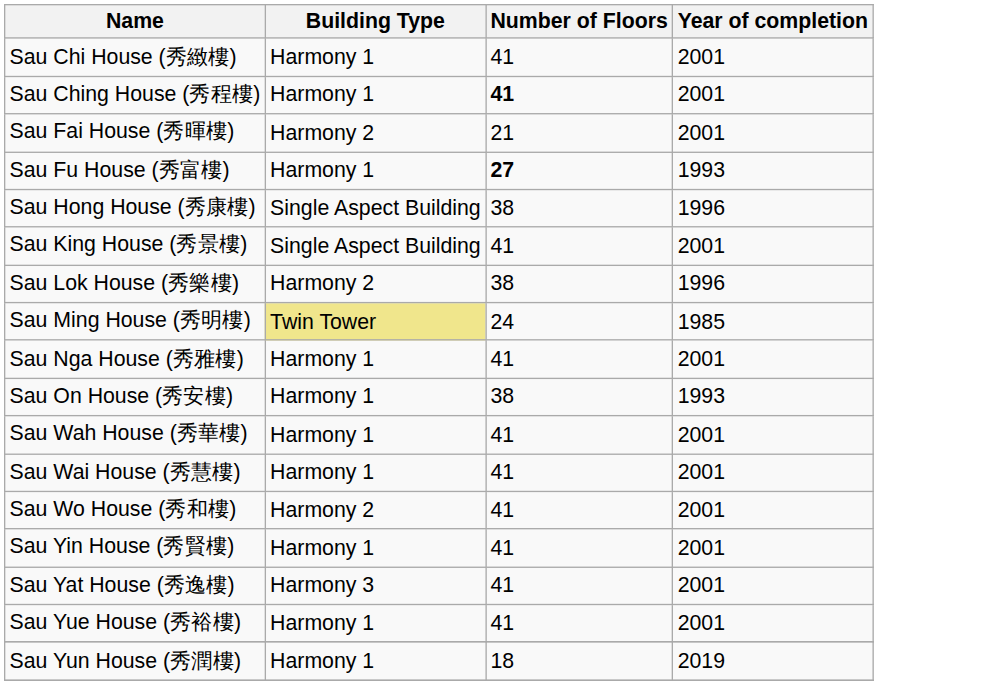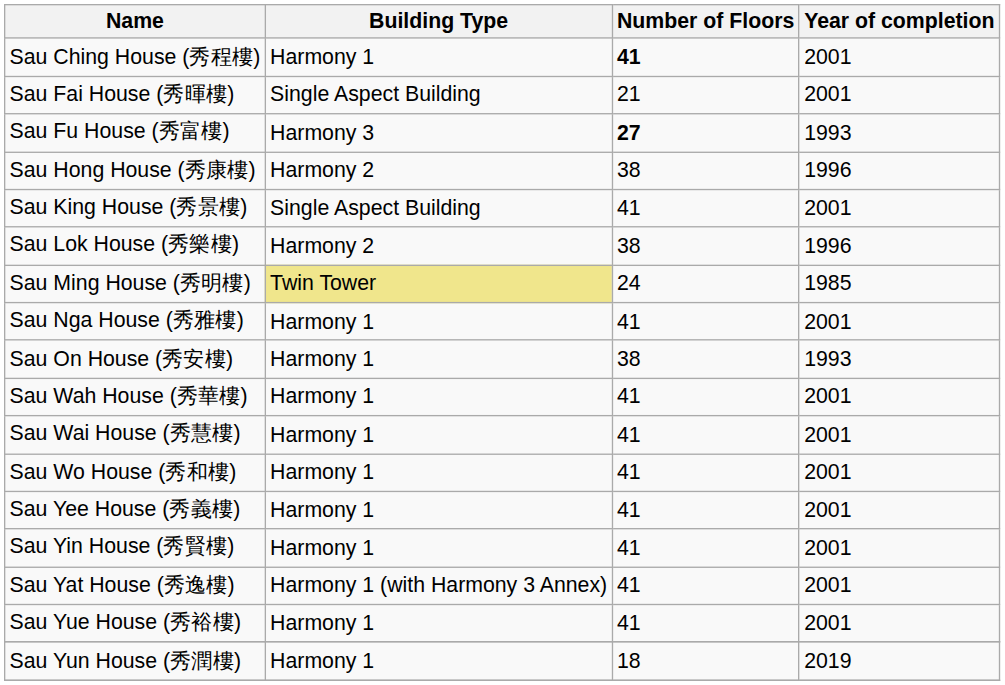 <table class="wikitable">
 <tr>
 <th>Name</th>
 <th>Building Type</th>
 <th>Number of Floors</th>
 <th>Year of completion</th>
-</tr>
-<tr>
-<td>Sau Chi House (秀緻樓)</td>
-<td>Harmony 1</td>
-<td>41</td>
-<td>2001</td>
 </tr>
 <tr>
 <td>Sau Ching House (秀程樓)</td>
 <td>Harmony 1</td>
 <td><strong>41</strong></td>
 <td>2001</td>
 </tr>
 <tr>
 <td>Sau Fai House (秀暉樓)</td>
-<td>Harmony 2</td>
+<td>Single Aspect Building</td>
 <td>21</td>
 <td>2001</td>
 </tr>
 <tr>
 <td>Sau Fu House (秀富樓)</td>
-<td>Harmony 1</td>
+<td>Harmony 3</td>
 <td><strong>27</strong></td>
 <td>1993</td>
 </tr>
 <tr>
 <td>Sau Hong House (秀康樓)</td>
-<td>Single Aspect Building</td>
+<td>Harmony 2</td>
 <td>38</td>
 <td>1996</td>
 </tr>
 <tr>
 <td>Sau King House (秀景樓)</td>
 <td>Single Aspect Building</td>
 <td>41</td>
 <td>2001</td>
 </tr>
 <tr>
 <td>Sau Lok House (秀樂樓)</td>
 <td>Harmony 2</td>
 <td>38</td>
 <td>1996</td>
 </tr>
 <tr>
 <td>Sau Ming House (秀明樓)</td>
 <td style="background: khaki;">Twin Tower</td>
 <td>24</td>
 <td>1985</td>
 </tr>
 <tr>
 <td>Sau Nga House (秀雅樓)</td>
 <td>Harmony 1</td>
 <td>41</td>
 <td>2001</td>
 </tr>
 <tr>
 <td>Sau On House (秀安樓)</td>
 <td>Harmony 1</td>
 <td>38</td>
 <td>1993</td>
 </tr>
 <tr>
 <td>Sau Wah House (秀華樓)</td>
 <td>Harmony 1</td>
 <td>41</td>
 <td>2001</td>
 </tr>
 <tr>
 <td>Sau Wai House (秀慧樓)</td>
 <td>Harmony 1</td>
 <td>41</td>
 <td>2001</td>
 </tr>
 <tr>
 <td>Sau Wo House (秀和樓)</td>
-<td>Harmony 2</td>
+<td>Harmony 1</td>
+<td>41</td>
+<td>2001</td>
+</tr>
+<tr>
+<td>Sau Yee House (秀義樓)</td>
+<td>Harmony 1</td>
 <td>41</td>
 <td>2001</td>
 </tr>
 <tr>
 <td>Sau Yin House (秀賢樓)</td>
 <td>Harmony 1</td>
 <td>41</td>
 <td>2001</td>
 </tr>
 <tr>
 <td>Sau Yat House (秀逸樓)</td>
-<td>Harmony 3</td>
+<td>Harmony 1 (with Harmony 3 Annex)</td>
 <td>41</td>
 <td>2001</td>
 </tr>
 <tr>
 <td>Sau Yue House (秀裕樓)</td>
 <td>Harmony 1</td>
 <td>41</td>
 <td>2001</td>
 </tr>
 <tr>
 </tr>
 <tr>
 <td>Sau Yun House (秀潤樓)</td>
 <td>Harmony 1</td>
 <td>18</td>
 <td>2019</td>
 </tr>
 <tr>
 </tr>
 </table>
